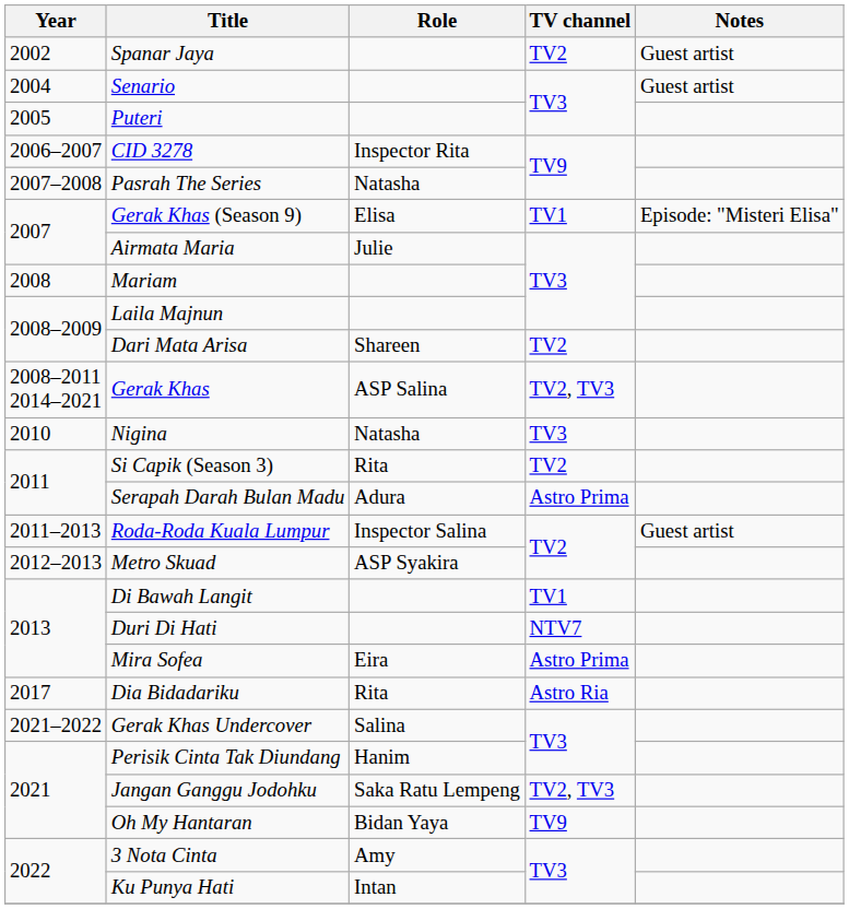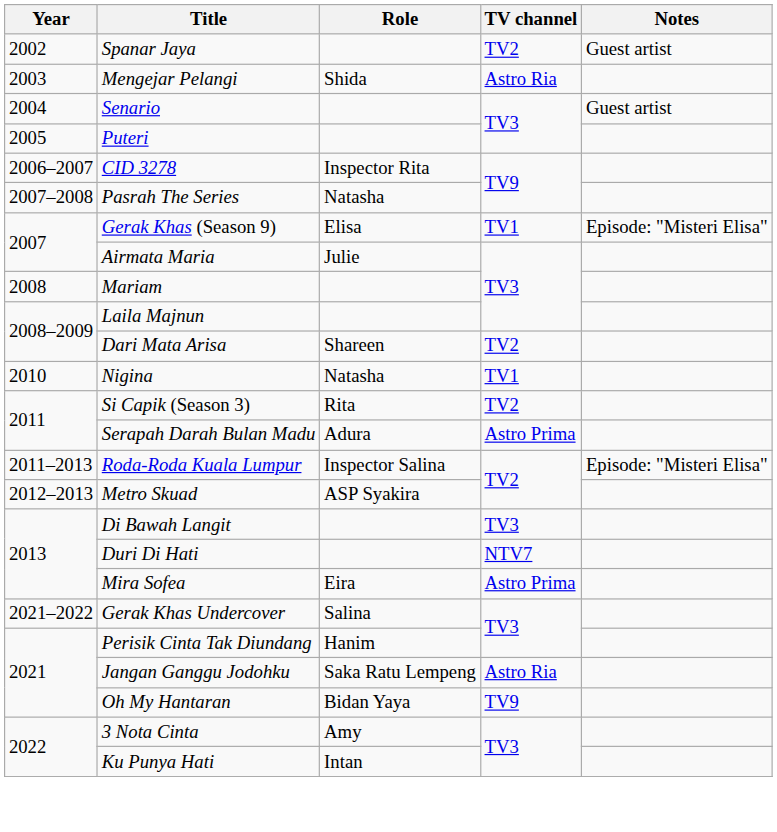 <table class="wikitable">
 <tr>
 <th>Year</th>
 <th>Title</th>
 <th>Role</th>
 <th>TV channel</th>
 <th>Notes</th>
 </tr>
 <tr>
 <td>2002</td>
 <td><em>Spanar Jaya</em></td>
 <td></td>
 <td><a href='#'>TV2</a></td>
 <td>Guest artist</td>
+</tr>
+<tr>
+<td>2003</td>
+<td><em>Mengejar Pelangi</em></td>
+<td>Shida</td>
+<td><a href='#'>Astro Ria</a></td>
+<td></td>
 </tr>
 <tr>
 <td>2004</td>
 <td><em><a href='#'>Senario</a></em></td>
 <td></td>
 <td rowspan="2"><a href='#'>TV3</a></td>
 <td>Guest artist</td>
 </tr>
 <tr>
 <td>2005</td>
 <td><em><a href='#'>Puteri</a></em></td>
 <td></td>
 <td></td>
 </tr>
 <tr>
 <td>2006–2007</td>
 <td><em><a href='#'>CID 3278</a></em></td>
 <td>Inspector Rita</td>
 <td rowspan="2"><a href='#'>TV9</a></td>
 <td></td>
 </tr>
 <tr>
 <td>2007–2008</td>
 <td><em>Pasrah The Series</em></td>
 <td>Natasha</td>
 <td></td>
 </tr>
 <tr>
 <td rowspan="2">2007</td>
 <td><em><a href='#'>Gerak Khas</a></em> (Season 9)</td>
 <td>Elisa</td>
 <td><a href='#'>TV1</a></td>
 <td>Episode: "Misteri Elisa"</td>
 </tr>
 <tr>
 <td><em>Airmata Maria</em></td>
 <td>Julie</td>
 <td rowspan="3"><a href='#'>TV3</a></td>
 <td></td>
 </tr>
 <tr>
 <td>2008</td>
 <td><em>Mariam</em></td>
 <td></td>
 <td></td>
 </tr>
 <tr>
 <td rowspan="2">2008–2009</td>
 <td><em>Laila Majnun</em></td>
 <td></td>
 <td></td>
 </tr>
 <tr>
 <td><em>Dari Mata Arisa</em></td>
 <td>Shareen</td>
 <td><a href='#'>TV2</a></td>
 <td></td>
 </tr>
 <tr>
-<td>2008–2011 <br> 2014–2021</td>
-<td><em><a href='#'>Gerak Khas</a></em></td>
-<td>ASP Salina</td>
-<td><a href='#'>TV2</a>, <a href='#'>TV3</a></td>
-<td></td>
-</tr>
-<tr>
 <td>2010</td>
 <td><em>Nigina</em></td>
 <td>Natasha</td>
-<td><a href='#'>TV3</a></td>
+<td><a href='#'>TV1</a></td>
 <td></td>
 </tr>
 <tr>
 <td rowspan="2">2011</td>
 <td><em>Si Capik</em> (Season 3)</td>
 <td>Rita</td>
 <td><a href='#'>TV2</a></td>
 <td></td>
 </tr>
 <tr>
 <td><em>Serapah Darah Bulan Madu</em></td>
 <td>Adura</td>
 <td><a href='#'>Astro Prima</a></td>
 <td></td>
 </tr>
 <tr>
 <td>2011–2013</td>
 <td><em><a href='#'>Roda-Roda Kuala Lumpur</a></em></td>
 <td>Inspector Salina</td>
 <td rowspan="2"><a href='#'>TV2</a></td>
-<td>Guest artist</td>
+<td>Episode: "Misteri Elisa"</td>
 </tr>
 <tr>
 <td>2012–2013</td>
 <td><em>Metro Skuad</em></td>
 <td>ASP Syakira</td>
 <td></td>
 </tr>
 <tr>
 <td rowspan="3">2013</td>
 <td><em>Di Bawah Langit</em></td>
 <td></td>
-<td><a href='#'>TV1</a></td>
+<td><a href='#'>TV3</a></td>
 <td></td>
 </tr>
 <tr>
 <td><em>Duri Di Hati</em></td>
 <td></td>
 <td><a href='#'>NTV7</a></td>
 <td></td>
 </tr>
 <tr>
 <td><em>Mira Sofea</em></td>
 <td>Eira</td>
 <td><a href='#'>Astro Prima</a></td>
-<td></td>
-</tr>
-<tr>
-<td>2017</td>
-<td><em>Dia Bidadariku</em></td>
-<td>Rita</td>
-<td><a href='#'>Astro Ria</a></td>
 <td></td>
 </tr>
 <tr>
 <td>2021–2022</td>
 <td><em>Gerak Khas Undercover</em></td>
 <td>Salina</td>
 <td rowspan="2"><a href='#'>TV3</a></td>
 <td></td>
 </tr>
 <tr>
 <td rowspan="3">2021</td>
 <td><em>Perisik Cinta Tak Diundang</em></td>
 <td>Hanim</td>
 <td></td>
 </tr>
 <tr>
 <td><em>Jangan Ganggu Jodohku</em></td>
 <td>Saka Ratu Lempeng</td>
-<td><a href='#'>TV2</a>, <a href='#'>TV3</a></td>
+<td><a href='#'>Astro Ria</a></td>
 <td></td>
 </tr>
 <tr>
 <td><em>Oh My Hantaran</em></td>
 <td>Bidan Yaya</td>
 <td><a href='#'>TV9</a></td>
 <td></td>
 </tr>
 <tr>
 <td rowspan="2">2022</td>
 <td><em>3 Nota Cinta</em></td>
 <td>Amy</td>
 <td rowspan="2"><a href='#'>TV3</a></td>
 <td></td>
 </tr>
 <tr>
 <td><em>Ku Punya Hati</em></td>
 <td>Intan</td>
 <td></td>
 </tr>
 <tr>
 </tr>
 </table>
